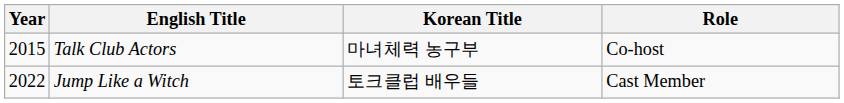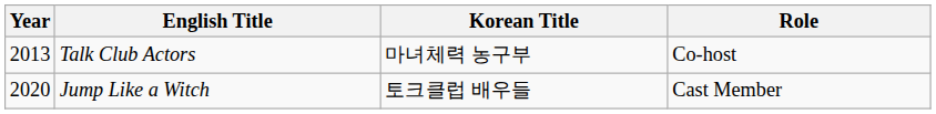 <table class="wikitable">
 <tr>
 <th>Year</th>
 <th width = "250pt">English Title</th>
 <th width = "220pt">Korean Title</th>
 <th width = "200pt">Role</th>
 </tr>
 <tr>
-<td>2015</td>
+<td>2013</td>
 <td><em>Talk Club Actors</em></td>
 <td>마녀체력 농구부</td>
 <td>Co-host</td>
 </tr>
 <tr>
-<td>2022</td>
+<td>2020</td>
 <td><em>Jump Like a Witch</em></td>
 <td>토크클럽 배우들</td>
 <td>Cast Member</td>
 </tr>
 </table>
